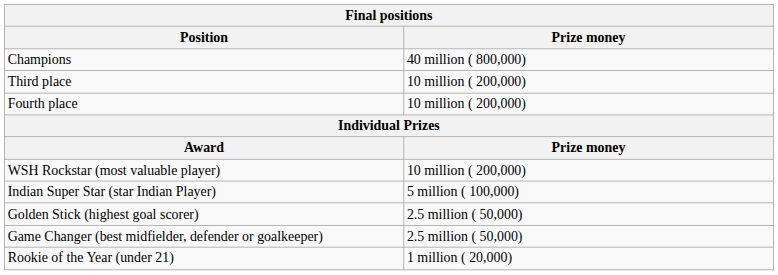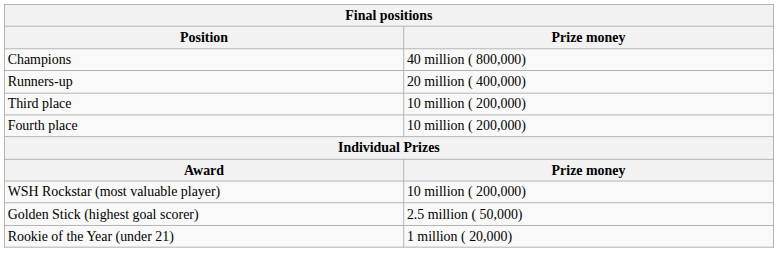 <table class="wikitable" style="width:70%;">
 <tr>
 <th colspan="2">Final positions</th>
 </tr>
 <tr>
 <th width=27%>Position</th>
 <th width=25%>Prize money</th>
 </tr>
 <tr>
 <td>Champions</td>
 <td> 40 million ( 800,000)</td>
+</tr>
+<tr>
+<td>Runners-up</td>
+<td> 20 million ( 400,000)</td>
 </tr>
 <tr>
 <td>Third place</td>
 <td> 10 million ( 200,000)</td>
 </tr>
 <tr>
 <td>Fourth place</td>
 <td> 10 million ( 200,000)</td>
 </tr>
 <tr>
 <th colspan="2">Individual Prizes</th>
 </tr>
 <tr>
 <th width=27%>Award</th>
 <th width=25%>Prize money</th>
 </tr>
 <tr>
 <td>WSH Rockstar (most valuable player)</td>
 <td> 10 million ( 200,000)</td>
 </tr>
 <tr>
-<td>Indian Super Star (star Indian Player)</td>
-<td> 5 million ( 100,000)</td>
-</tr>
-<tr>
 <td>Golden Stick (highest goal scorer)</td>
-<td> 2.5 million ( 50,000)</td>
-</tr>
-<tr>
-<td>Game Changer (best midfielder, defender or goalkeeper)</td>
 <td> 2.5 million ( 50,000)</td>
 </tr>
 <tr>
 <td>Rookie of the Year (under 21)</td>
 <td> 1 million ( 20,000)</td>
 </tr>
 </table>
